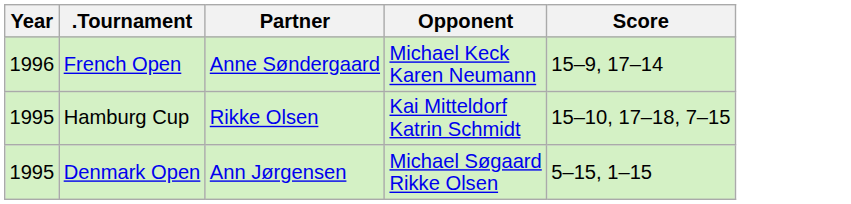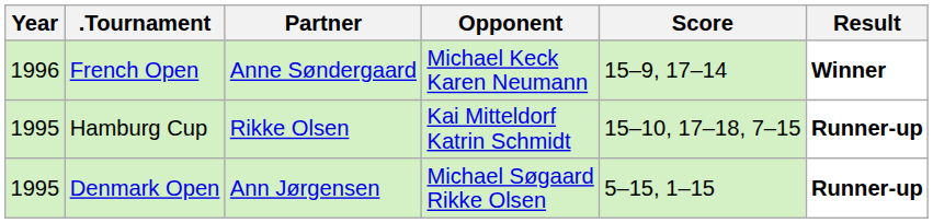 <table class="sortable wikitable" style="font-size: 90%;">
 <tr>
 <th>Year</th>
 <th>.Tournament</th>
 <th>Partner</th>
 <th>Opponent</th>
 <th>Score</th>
+<th>Result</th>
 </tr>
 <tr style="background:#D4F1C5">
 <td align="center">1996</td>
 <td align="left"><a href='#'>French Open</a></td>
 <td align="left"> <a href='#'>Anne Søndergaard</a></td>
 <td align="left"> <a href='#'>Michael Keck</a><br> <a href='#'>Karen Neumann</a></td>
 <td align="left">15–9, 17–14</td>
+<td style="text-align:left; background:white"> <strong>Winner</strong></td>
 </tr>
 <tr style="background:#D4F1C5">
 <td align="center">1995</td>
 <td align="left">Hamburg Cup</td>
 <td align="left"> <a href='#'>Rikke Olsen</a></td>
 <td align="left"> <a href='#'>Kai Mitteldorf</a><br> <a href='#'>Katrin Schmidt</a></td>
 <td align="left">15–10, 17–18, 7–15</td>
+<td style="text-align:left; background:white"> <strong>Runner-up</strong></td>
 </tr>
 <tr style="background:#D4F1C5">
 <td align="center">1995</td>
 <td align="left"><a href='#'>Denmark Open</a></td>
 <td align="left"> <a href='#'>Ann Jørgensen</a></td>
 <td align="left"> <a href='#'>Michael Søgaard</a><br> <a href='#'>Rikke Olsen</a></td>
 <td align="left">5–15, 1–15</td>
+<td style="text-align:left; background:white"> <strong>Runner-up</strong></td>
 </tr>
 </table>
